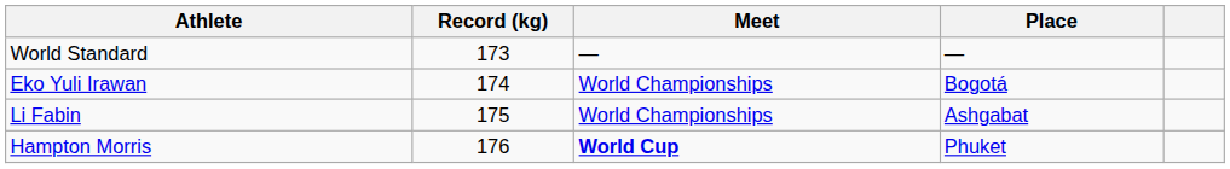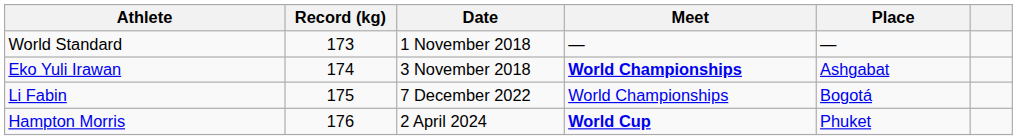 <table class="wikitable" style="font-size:90%; width: 70%;">
 <tr>
 <th width=20%>Athlete</th>
 <th width=8%>Record (kg)</th>
+<th width=12%>Date</th>
 <th width=18%>Meet</th>
 <th width=11%>Place</th>
 <th width=3%></th>
 </tr>
 <tr>
 <td>World Standard</td>
 <td align="center">173</td>
+<td>1 November 2018</td>
 <td>—</td>
 <td>—</td>
 <td></td>
 </tr>
 <tr>
 <td> <a href='#'>Eko Yuli Irawan</a></td>
 <td align="center">174</td>
+<td>3 November 2018</td>
+<td><strong><a href='#'>World Championships</a></strong></td>
+<td><a href='#'>Ashgabat</a></td>
+<td></td>
+</tr>
+<tr>
+<td> <a href='#'>Li Fabin</a></td>
+<td align="center">175</td>
+<td>7 December 2022</td>
 <td><a href='#'>World Championships</a></td>
 <td><a href='#'>Bogotá</a></td>
 <td></td>
 </tr>
 <tr>
-<td> <a href='#'>Li Fabin</a></td>
-<td align="center">175</td>
-<td><a href='#'>World Championships</a></td>
-<td><a href='#'>Ashgabat</a></td>
-<td></td>
-</tr>
-<tr>
 <td> <a href='#'>Hampton Morris</a></td>
 <td align=center>176</td>
+<td>2 April 2024</td>
 <td><strong><a href='#'>World Cup</a></strong></td>
 <td><a href='#'>Phuket</a></td>
 <td></td>
 </tr>
 </table>
